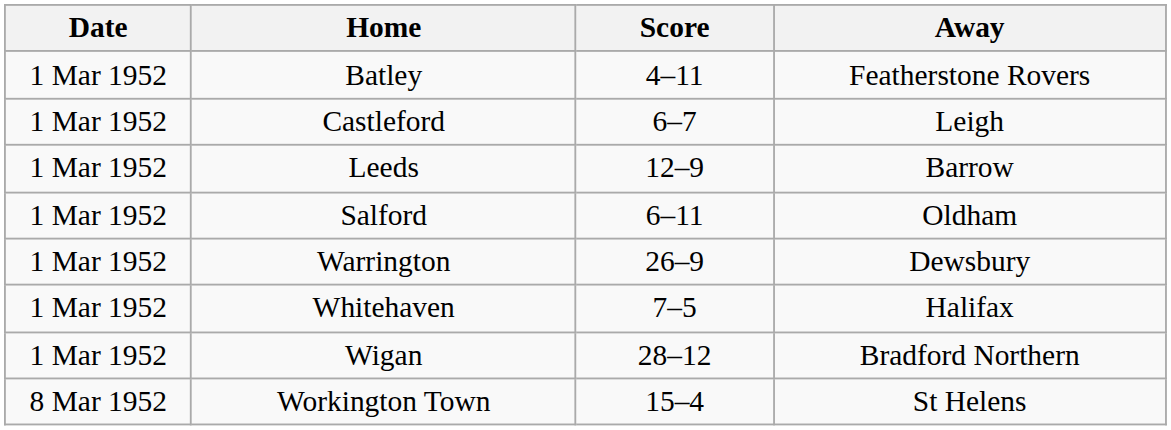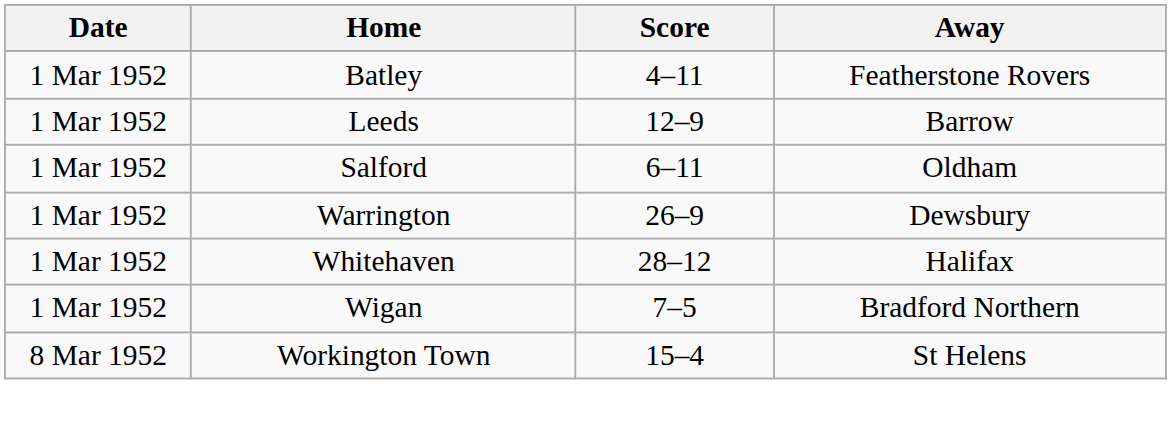 <table class="wikitable" style="width: 50%; text-align: center">
 <tr>
 <th scope="col" width=5%>Date</th>
 <th scope="col" width=10%>Home</th>
 <th scope="col" width=5%>Score</th>
 <th scope="col" width=10%>Away</th>
 </tr>
 <tr>
 <td>1 Mar 1952</td>
 <td>Batley</td>
 <td>4–11</td>
 <td>Featherstone Rovers</td>
-</tr>
-<tr>
-<td>1 Mar 1952</td>
-<td>Castleford</td>
-<td>6–7</td>
-<td>Leigh</td>
 </tr>
 <tr>
 <td>1 Mar 1952</td>
 <td>Leeds</td>
 <td>12–9</td>
 <td>Barrow</td>
 </tr>
 <tr>
 <td>1 Mar 1952</td>
 <td>Salford</td>
 <td>6–11</td>
 <td>Oldham</td>
 </tr>
 <tr>
 <td>1 Mar 1952</td>
 <td>Warrington</td>
 <td>26–9</td>
 <td>Dewsbury</td>
 </tr>
 <tr>
 <td>1 Mar 1952</td>
 <td>Whitehaven</td>
-<td>7–5</td>
+<td>28–12</td>
 <td>Halifax</td>
 </tr>
 <tr>
 <td>1 Mar 1952</td>
 <td>Wigan</td>
-<td>28–12</td>
+<td>7–5</td>
 <td>Bradford Northern</td>
 </tr>
 <tr>
 <td>8 Mar 1952</td>
 <td>Workington Town</td>
 <td>15–4</td>
 <td>St Helens</td>
 </tr>
 </table>
